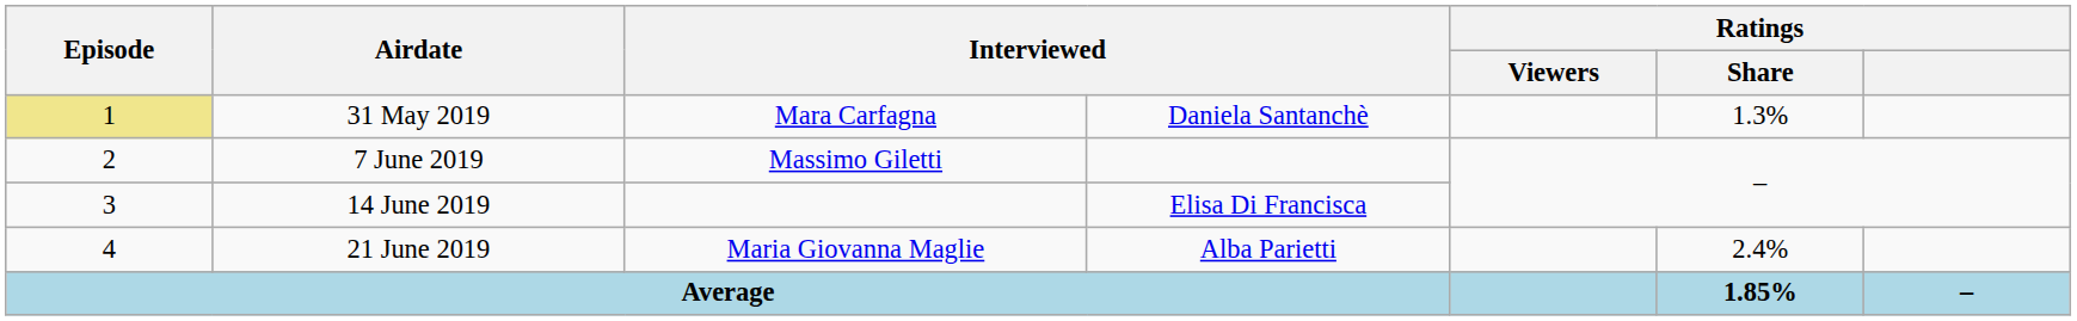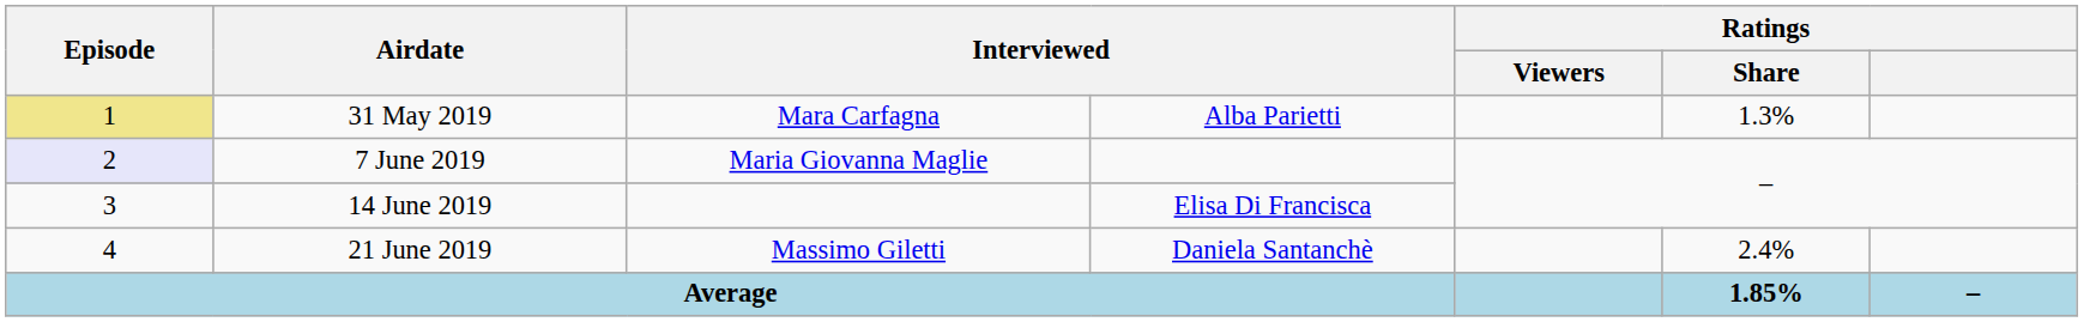 <table class="wikitable" style="font-size:90%; width:70%; text-align:center">
 <tr>
 <th rowspan="2" style="width:5%;">Episode</th>
 <th rowspan="2" style="width:10%;">Airdate</th>
 <th rowspan="2" colspan="2" style="width:20%;">Interviewed</th>
 <th colspan="3">Ratings</th>
 </tr>
 <tr>
 <th style="width:5%;">Viewers</th>
 <th style="width:5%;">Share</th>
 <th style="width:5%;"></th>
 </tr>
 <tr>
 <td style="background: khaki;">1</td>
 <td>31 May 2019</td>
 <td><a href='#'>Mara Carfagna</a></td>
-<td><a href='#'>Daniela Santanchè</a></td>
+<td><a href='#'>Alba Parietti</a></td>
 <td></td>
 <td>1.3%</td>
 <td></td>
 </tr>
 <tr>
-<td>2</td>
+<td style="background: lavender;">2</td>
 <td>7 June 2019</td>
-<td><a href='#'>Massimo Giletti</a></td>
+<td><a href='#'>Maria Giovanna Maglie</a></td>
 <td></td>
 <td rowspan="2" colspan="3">–</td>
 </tr>
 <tr>
 <td>3</td>
 <td>14 June 2019</td>
 <td></td>
 <td><a href='#'>Elisa Di Francisca</a></td>
 </tr>
 <tr>
 <td>4</td>
 <td>21 June 2019</td>
-<td><a href='#'>Maria Giovanna Maglie</a></td>
-<td><a href='#'>Alba Parietti</a></td>
+<td><a href='#'>Massimo Giletti</a></td>
+<td><a href='#'>Daniela Santanchè</a></td>
 <td></td>
 <td>2.4%</td>
 <td></td>
 </tr>
 <tr>
 <td colspan="4" style="background:lightblue"><strong>Average</strong></td>
 <td style="background:lightblue"><strong></strong></td>
 <td style="background:lightblue"><strong>1.85%</strong></td>
 <td style="background:lightblue"><strong>–</strong></td>
 </tr>
 </table>
